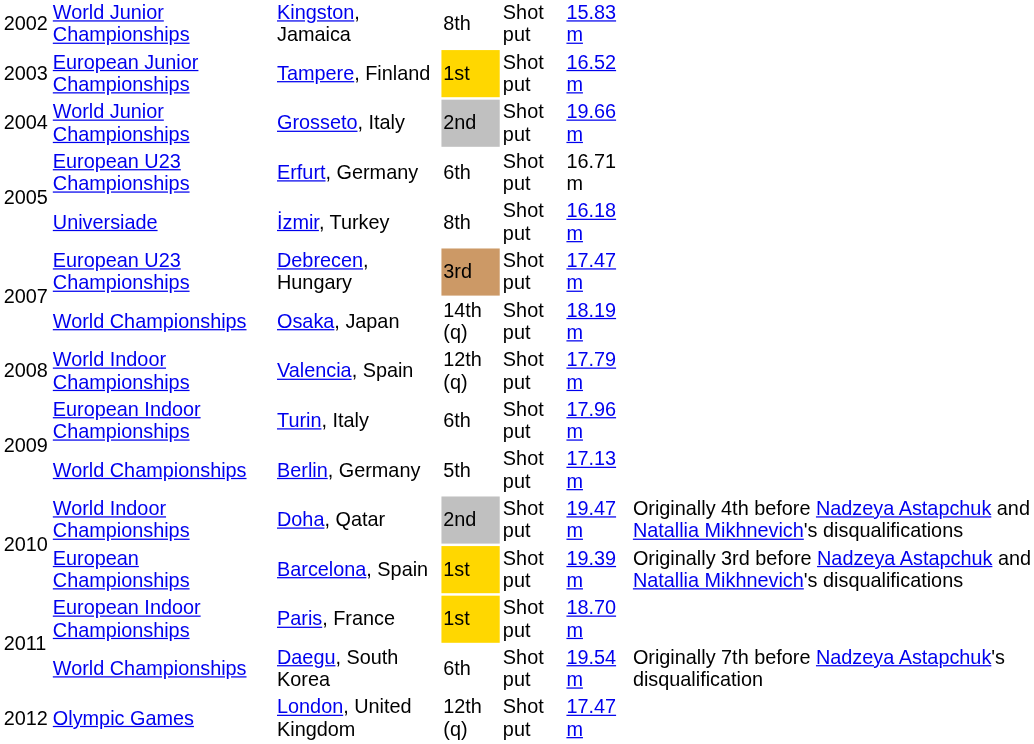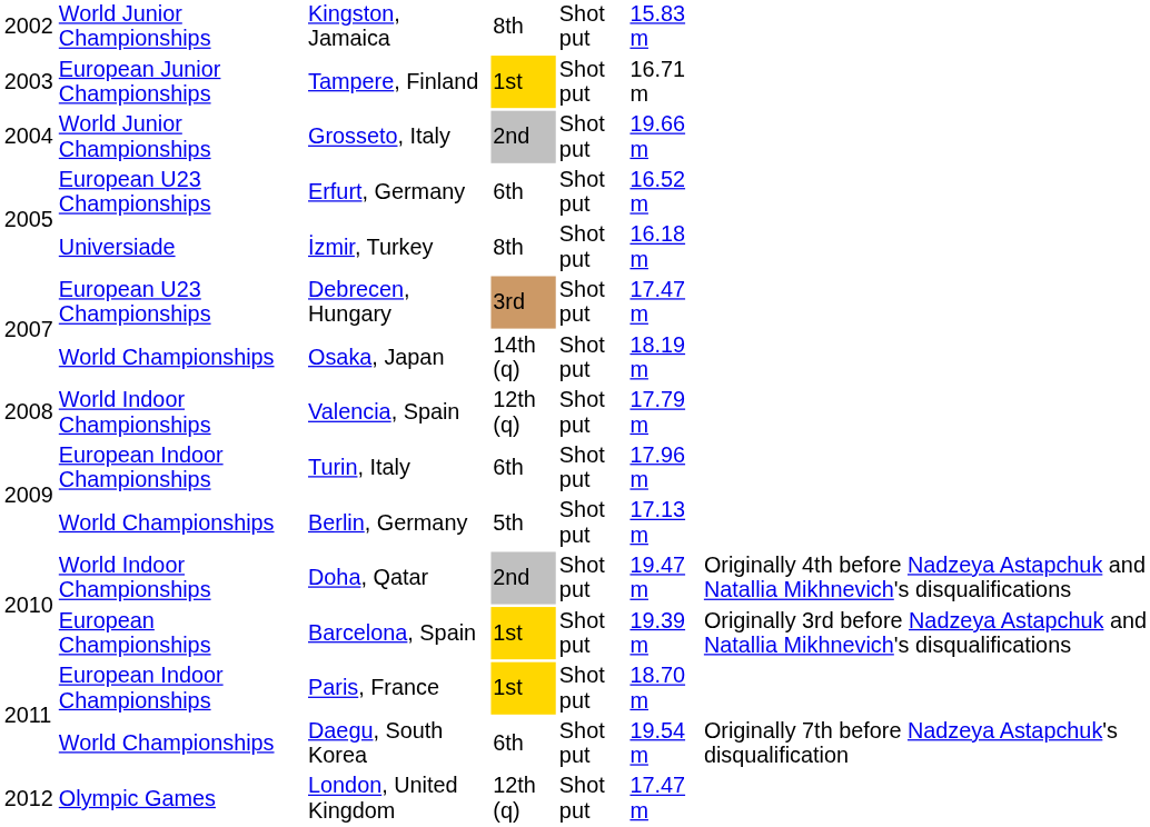 <table>
 <tr>
 <td>2002</td>
 <td><a href='#'>World Junior Championships</a></td>
 <td><a href='#'>Kingston</a>, Jamaica</td>
 <td>8th</td>
 <td>Shot put</td>
 <td><a href='#'>15.83 m</a></td>
 </tr>
 <tr>
 <td>2003</td>
 <td><a href='#'>European Junior Championships</a></td>
 <td><a href='#'>Tampere</a>, Finland</td>
 <td bgcolor="gold">1st</td>
 <td>Shot put</td>
-<td><a href='#'>16.52 m</a></td>
+<td>16.71 m</td>
 </tr>
 <tr>
 <td>2004</td>
 <td><a href='#'>World Junior Championships</a></td>
 <td><a href='#'>Grosseto</a>, Italy</td>
 <td bgcolor="silver">2nd</td>
 <td>Shot put</td>
 <td><a href='#'>19.66 m</a></td>
 </tr>
 <tr>
 <td rowspan=2>2005</td>
 <td><a href='#'>European U23 Championships</a></td>
 <td><a href='#'>Erfurt</a>, Germany</td>
 <td>6th</td>
 <td>Shot put</td>
-<td>16.71 m</td>
+<td><a href='#'>16.52 m</a></td>
 </tr>
 <tr>
 <td><a href='#'>Universiade</a></td>
 <td><a href='#'>İzmir</a>, Turkey</td>
 <td>8th</td>
 <td>Shot put</td>
 <td><a href='#'>16.18 m</a></td>
 </tr>
 <tr>
 <td rowspan=2>2007</td>
 <td><a href='#'>European U23 Championships</a></td>
 <td><a href='#'>Debrecen</a>, Hungary</td>
 <td bgcolor=cc9966>3rd</td>
 <td>Shot put</td>
 <td><a href='#'>17.47 m</a></td>
 </tr>
 <tr>
 <td><a href='#'>World Championships</a></td>
 <td><a href='#'>Osaka</a>, Japan</td>
 <td>14th (q)</td>
 <td>Shot put</td>
 <td><a href='#'>18.19 m</a></td>
 </tr>
 <tr>
 <td>2008</td>
 <td><a href='#'>World Indoor Championships</a></td>
 <td><a href='#'>Valencia</a>, Spain</td>
 <td>12th (q)</td>
 <td>Shot put</td>
 <td><a href='#'>17.79 m</a></td>
 </tr>
 <tr>
 <td rowspan=2>2009</td>
 <td><a href='#'>European Indoor Championships</a></td>
 <td><a href='#'>Turin</a>, Italy</td>
 <td>6th</td>
 <td>Shot put</td>
 <td><a href='#'>17.96 m</a></td>
 </tr>
 <tr>
 <td><a href='#'>World Championships</a></td>
 <td><a href='#'>Berlin</a>, Germany</td>
 <td>5th</td>
 <td>Shot put</td>
 <td><a href='#'>17.13 m</a></td>
 </tr>
 <tr>
 <td rowspan=2>2010</td>
 <td><a href='#'>World Indoor Championships</a></td>
 <td><a href='#'>Doha</a>, Qatar</td>
 <td bgcolor="silver">2nd</td>
 <td>Shot put</td>
 <td><a href='#'>19.47 m</a></td>
 <td>Originally 4th before <a href='#'>Nadzeya Astapchuk</a> and <a href='#'>Natallia Mikhnevich</a>'s disqualifications</td>
 </tr>
 <tr>
 <td><a href='#'>European Championships</a></td>
 <td><a href='#'>Barcelona</a>, Spain</td>
 <td bgcolor=gold>1st</td>
 <td>Shot put</td>
 <td><a href='#'>19.39 m</a></td>
 <td>Originally 3rd before <a href='#'>Nadzeya Astapchuk</a> and <a href='#'>Natallia Mikhnevich</a>'s disqualifications</td>
 </tr>
 <tr>
 <td rowspan=2>2011</td>
 <td><a href='#'>European Indoor Championships</a></td>
 <td><a href='#'>Paris</a>, France</td>
 <td bgcolor="gold">1st</td>
 <td>Shot put</td>
 <td><a href='#'>18.70 m</a></td>
 </tr>
 <tr>
 <td><a href='#'>World Championships</a></td>
 <td><a href='#'>Daegu</a>, South Korea</td>
 <td>6th</td>
 <td>Shot put</td>
 <td><a href='#'>19.54 m</a></td>
 <td>Originally 7th before <a href='#'>Nadzeya Astapchuk</a>'s disqualification</td>
 </tr>
 <tr>
 <td>2012</td>
 <td><a href='#'>Olympic Games</a></td>
 <td><a href='#'>London</a>, United Kingdom</td>
 <td>12th (q)</td>
 <td>Shot put</td>
 <td><a href='#'>17.47 m</a></td>
 </tr>
 </table>
